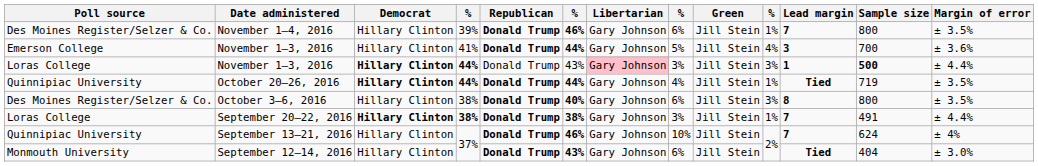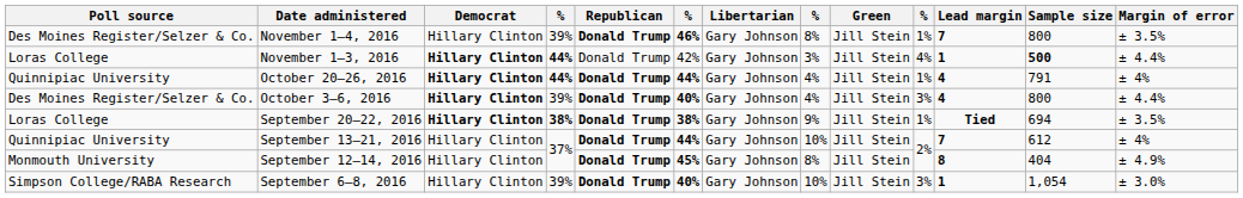 <table class="wikitable">
 <tr valign=bottom>
 <th>Poll source</th>
 <th>Date administered</th>
 <th>Democrat</th>
 <th>%</th>
 <th>Republican</th>
 <th>%</th>
 <th>Libertarian</th>
 <th>%</th>
 <th>Green</th>
 <th>%</th>
 <th>Lead margin</th>
 <th>Sample size</th>
 <th>Margin of error</th>
 </tr>
 <tr>
 <td>Des Moines Register/Selzer & Co.</td>
 <td>November 1–4, 2016</td>
 <td>Hillary Clinton</td>
 <td>39%</td>
 <td><strong>Donald Trump</strong></td>
 <td><strong>46%</strong></td>
 <td>Gary Johnson</td>
-<td>6%</td>
+<td>8%</td>
 <td>Jill Stein</td>
 <td>1%</td>
 <td><strong>7</strong></td>
 <td>800</td>
 <td>± 3.5%</td>
 </tr>
 <tr>
-<td>Emerson College</td>
-<td>November 1–3, 2016</td>
-<td>Hillary Clinton</td>
-<td>41%</td>
-<td><strong>Donald Trump</strong></td>
-<td><strong>44%</strong></td>
-<td>Gary Johnson</td>
-<td>5%</td>
-<td>Jill Stein</td>
-<td>4%</td>
-<td><strong>3</strong></td>
-<td>700</td>
-<td>± 3.6%</td>
-</tr>
-<tr>
 <td>Loras College</td>
 <td>November 1–3, 2016</td>
 <td><strong>Hillary Clinton</strong></td>
 <td><strong>44%</strong></td>
 <td>Donald Trump</td>
-<td>43%</td>
-<td style="background: pink;">Gary Johnson</td>
+<td>42%</td>
+<td>Gary Johnson</td>
 <td>3%</td>
 <td>Jill Stein</td>
-<td>3%</td>
+<td>4%</td>
 <td><strong>1</strong></td>
 <td><strong>500</strong></td>
 <td>± 4.4%</td>
 </tr>
 <tr>
 <td>Quinnipiac University</td>
 <td>October 20–26, 2016</td>
 <td><strong>Hillary Clinton</strong></td>
 <td align=center><strong>44%</strong></td>
 <td><strong>Donald Trump</strong></td>
 <td align=center><strong>44%</strong></td>
 <td>Gary Johnson</td>
 <td>4%</td>
 <td>Jill Stein</td>
 <td>1%</td>
-<td align=center><strong>Tied</strong></td>
-<td>719</td>
-<td>± 3.5%</td>
+<td><strong>4</strong></td>
+<td>791</td>
+<td>± 4%</td>
 </tr>
 <tr>
 <td>Des Moines Register/Selzer & Co.</td>
 <td>October 3–6, 2016</td>
-<td>Hillary Clinton</td>
-<td>38%</td>
+<td><strong>Hillary Clinton</strong></td>
+<td>39%</td>
 <td><strong>Donald Trump</strong></td>
 <td><strong>40%</strong></td>
 <td>Gary Johnson</td>
-<td>6%</td>
+<td>4%</td>
 <td>Jill Stein</td>
 <td>3%</td>
-<td><strong>8</strong></td>
+<td><strong>4</strong></td>
 <td>800</td>
-<td>± 3.5%</td>
+<td>± 4.4%</td>
 </tr>
 <tr>
 <td>Loras College</td>
 <td>September 20–22, 2016</td>
 <td><strong>Hillary Clinton</strong></td>
 <td><strong>38%</strong></td>
 <td><strong>Donald Trump</strong></td>
 <td><strong>38%</strong></td>
 <td>Gary Johnson</td>
-<td>3%</td>
+<td>9%</td>
 <td>Jill Stein</td>
 <td>1%</td>
-<td><strong>7</strong></td>
-<td>491</td>
-<td>± 4.4%</td>
+<td align="center"><strong>Tied</strong></td>
+<td>694</td>
+<td>± 3.5%</td>
 </tr>
 <tr>
 <td>Quinnipiac University</td>
 <td>September 13–21, 2016</td>
 <td>Hillary Clinton</td>
 <td rowspan="2">37%</td>
 <td><strong>Donald Trump</strong></td>
-<td><strong>46%</strong></td>
+<td><strong>44%</strong></td>
 <td>Gary Johnson</td>
 <td>10%</td>
 <td>Jill Stein</td>
 <td rowspan="2">2%</td>
 <td><strong>7</strong></td>
-<td>624</td>
+<td>612</td>
 <td>± 4%</td>
 </tr>
 <tr>
 <td>Monmouth University</td>
 <td>September 12–14, 2016</td>
 <td>Hillary Clinton</td>
 <td><strong>Donald Trump</strong></td>
-<td><strong>43%</strong></td>
+<td><strong>45%</strong></td>
 <td>Gary Johnson</td>
-<td>6%</td>
+<td>8%</td>
 <td>Jill Stein</td>
-<td align="center"><strong>Tied</strong></td>
+<td><strong>8</strong></td>
 <td>404</td>
+<td>± 4.9%</td>
+</tr>
+<tr>
+<td>Simpson College/RABA Research</td>
+<td>September 6–8, 2016</td>
+<td>Hillary Clinton</td>
+<td>39%</td>
+<td><strong>Donald Trump</strong></td>
+<td><strong>40%</strong></td>
+<td>Gary Johnson</td>
+<td>10%</td>
+<td>Jill Stein</td>
+<td>3%</td>
+<td><strong>1</strong></td>
+<td>1,054</td>
 <td>± 3.0%</td>
 </tr>
 </table>
